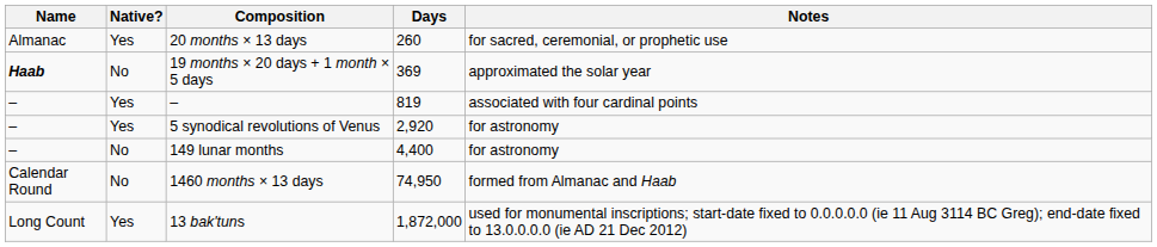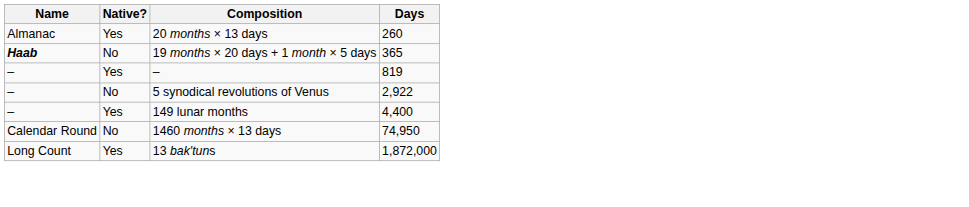 <table class="wikitable sortable static-row-numbers col4right">
 <tr>
 <th class=unsortable>Name</th>
 <th>Native?</th>
 <th class=unsortable>Composition</th>
 <th>Days</th>
-<th class=unsortable>Notes</th>
 </tr>
 <tr>
 <td>Almanac</td>
 <td>Yes</td>
 <td>20 <em>months</em> × 13 days</td>
 <td>260</td>
-<td>for sacred, ceremonial, or prophetic use</td>
 </tr>
 <tr>
 <td><strong><em>Haab</em></strong></td>
 <td>No</td>
 <td>19 <em>months</em> × 20 days + 1 <em>month</em> × 5 days</td>
-<td>369</td>
-<td>approximated the solar year</td>
+<td>365</td>
 </tr>
 <tr>
 <td>–</td>
 <td>Yes</td>
 <td>–</td>
 <td>819</td>
-<td>associated with four cardinal points</td>
+</tr>
+<tr>
+<td>–</td>
+<td>No</td>
+<td>5 synodical revolutions of Venus</td>
+<td>2,922</td>
 </tr>
 <tr>
 <td>–</td>
 <td>Yes</td>
-<td>5 synodical revolutions of Venus</td>
-<td>2,920</td>
-<td>for astronomy</td>
-</tr>
-<tr>
-<td>–</td>
-<td>No</td>
 <td>149 lunar months</td>
 <td>4,400</td>
-<td>for astronomy</td>
 </tr>
 <tr>
 <td>Calendar Round</td>
 <td>No</td>
 <td>1460 <em>months</em> × 13 days</td>
 <td>74,950</td>
-<td>formed from Almanac and <em>Haab</em></td>
 </tr>
 <tr>
 <td>Long Count</td>
 <td>Yes</td>
 <td>13 <em>bak'tun</em>s</td>
 <td>1,872,000</td>
-<td>used for monumental inscriptions; start-date fixed to 0.0.0.0.0 (ie 11 Aug 3114 BC Greg); end-date fixed to 13.0.0.0.0 (ie AD 21 Dec 2012)</td>
 </tr>
 </table>
